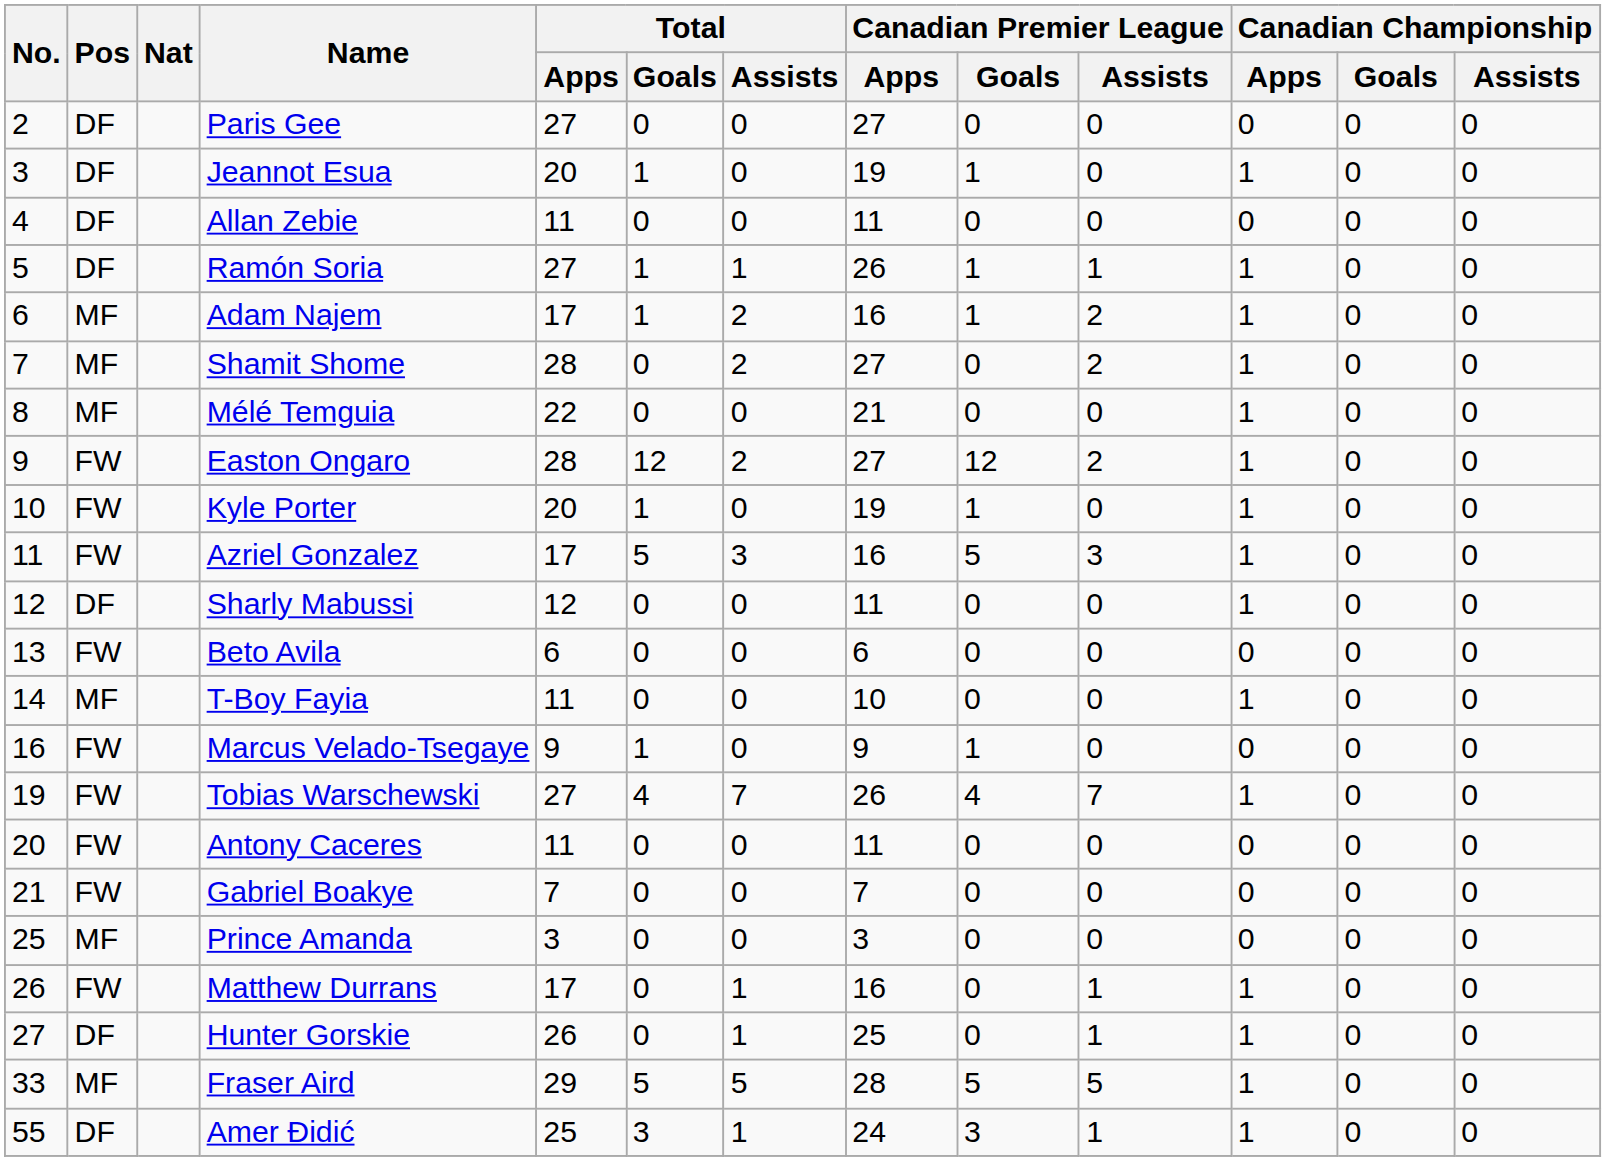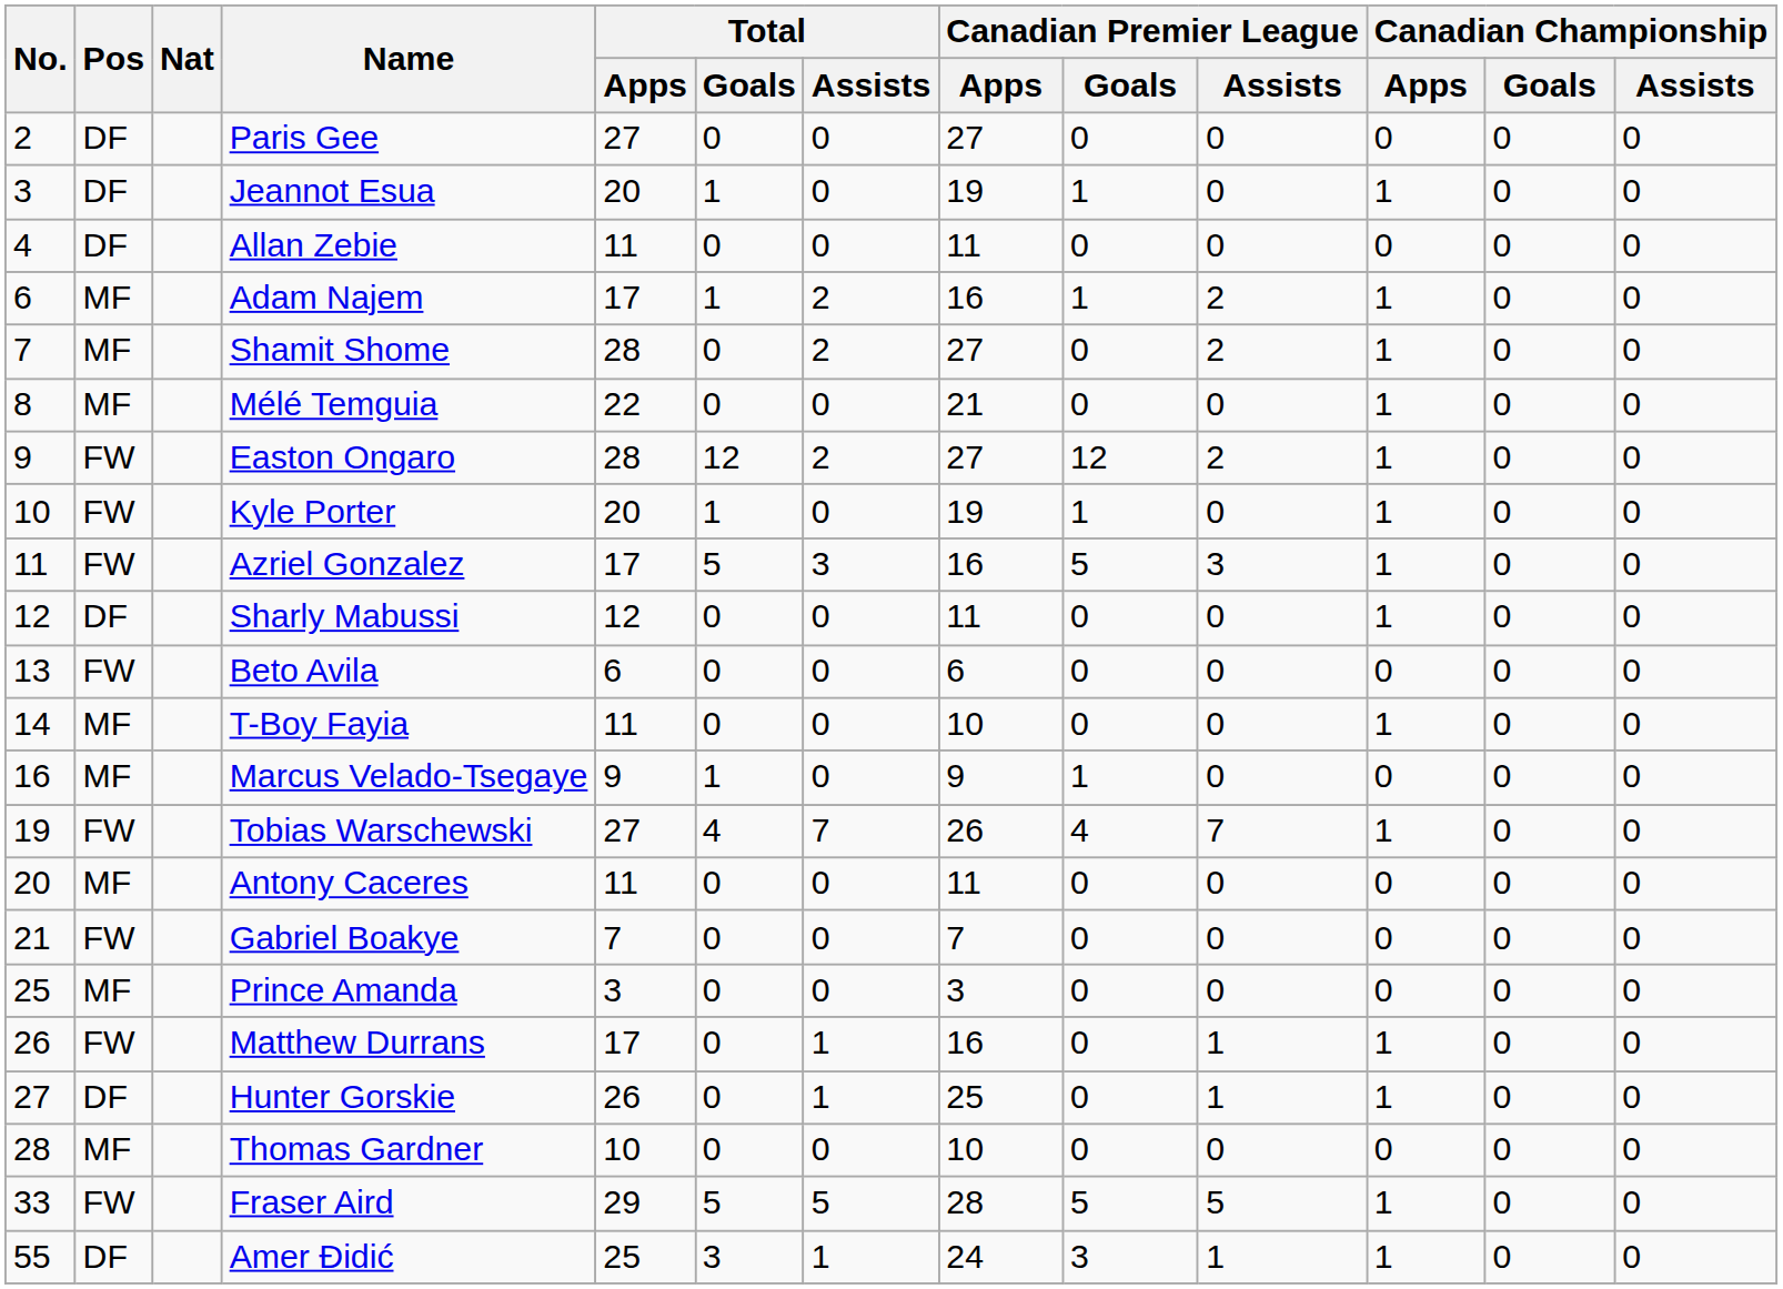 <table class="wikitable sortable">
 <tr>
 <th rowspan="2">No.</th>
 <th rowspan="2">Pos</th>
 <th rowspan="2">Nat</th>
 <th rowspan="2">Name</th>
 <th colspan="3">Total</th>
 <th colspan="3">Canadian Premier League</th>
 <th colspan="3">Canadian Championship</th>
 </tr>
 <tr>
 <th>Apps</th>
 <th>Goals</th>
 <th>Assists</th>
 <th>Apps</th>
 <th>Goals</th>
 <th>Assists</th>
 <th>Apps</th>
 <th>Goals</th>
 <th>Assists</th>
 </tr>
 <tr>
 <td>2</td>
 <td>DF</td>
 <td></td>
 <td><a href='#'>Paris Gee</a></td>
 <td>27</td>
 <td>0</td>
 <td>0</td>
 <td>27</td>
 <td>0</td>
 <td>0</td>
 <td>0</td>
 <td>0</td>
 <td>0</td>
 </tr>
 <tr>
 <td>3</td>
 <td>DF</td>
 <td></td>
 <td><a href='#'>Jeannot Esua</a></td>
 <td>20</td>
 <td>1</td>
 <td>0</td>
 <td>19</td>
 <td>1</td>
 <td>0</td>
 <td>1</td>
 <td>0</td>
 <td>0</td>
 </tr>
 <tr>
 <td>4</td>
 <td>DF</td>
 <td></td>
 <td><a href='#'>Allan Zebie</a></td>
 <td>11</td>
 <td>0</td>
 <td>0</td>
 <td>11</td>
 <td>0</td>
 <td>0</td>
 <td>0</td>
-<td>0</td>
-<td>0</td>
-</tr>
-<tr>
-<td>5</td>
-<td>DF</td>
-<td></td>
-<td><a href='#'>Ramón Soria</a></td>
-<td>27</td>
-<td>1</td>
-<td>1</td>
-<td>26</td>
-<td>1</td>
-<td>1</td>
-<td>1</td>
 <td>0</td>
 <td>0</td>
 </tr>
 <tr>
 <td>6</td>
 <td>MF</td>
 <td></td>
 <td><a href='#'>Adam Najem</a></td>
 <td>17</td>
 <td>1</td>
 <td>2</td>
 <td>16</td>
 <td>1</td>
 <td>2</td>
 <td>1</td>
 <td>0</td>
 <td>0</td>
 </tr>
 <tr>
 <td>7</td>
 <td>MF</td>
 <td></td>
 <td><a href='#'>Shamit Shome</a></td>
 <td>28</td>
 <td>0</td>
 <td>2</td>
 <td>27</td>
 <td>0</td>
 <td>2</td>
 <td>1</td>
 <td>0</td>
 <td>0</td>
 </tr>
 <tr>
 <td>8</td>
 <td>MF</td>
 <td></td>
 <td><a href='#'>Mélé Temguia</a></td>
 <td>22</td>
 <td>0</td>
 <td>0</td>
 <td>21</td>
 <td>0</td>
 <td>0</td>
 <td>1</td>
 <td>0</td>
 <td>0</td>
 </tr>
 <tr>
 <td>9</td>
 <td>FW</td>
 <td></td>
 <td><a href='#'>Easton Ongaro</a></td>
 <td>28</td>
 <td>12</td>
 <td>2</td>
 <td>27</td>
 <td>12</td>
 <td>2</td>
 <td>1</td>
 <td>0</td>
 <td>0</td>
 </tr>
 <tr>
 <td>10</td>
 <td>FW</td>
 <td></td>
 <td><a href='#'>Kyle Porter</a></td>
 <td>20</td>
 <td>1</td>
 <td>0</td>
 <td>19</td>
 <td>1</td>
 <td>0</td>
 <td>1</td>
 <td>0</td>
 <td>0</td>
 </tr>
 <tr>
 <td>11</td>
 <td>FW</td>
 <td></td>
 <td><a href='#'>Azriel Gonzalez</a></td>
 <td>17</td>
 <td>5</td>
 <td>3</td>
 <td>16</td>
 <td>5</td>
 <td>3</td>
 <td>1</td>
 <td>0</td>
 <td>0</td>
 </tr>
 <tr>
 <td>12</td>
 <td>DF</td>
 <td></td>
 <td><a href='#'>Sharly Mabussi</a></td>
 <td>12</td>
 <td>0</td>
 <td>0</td>
 <td>11</td>
 <td>0</td>
 <td>0</td>
 <td>1</td>
 <td>0</td>
 <td>0</td>
 </tr>
 <tr>
 <td>13</td>
 <td>FW</td>
 <td></td>
 <td><a href='#'>Beto Avila</a></td>
 <td>6</td>
 <td>0</td>
 <td>0</td>
 <td>6</td>
 <td>0</td>
 <td>0</td>
 <td>0</td>
 <td>0</td>
 <td>0</td>
 </tr>
 <tr>
 <td>14</td>
 <td>MF</td>
 <td></td>
 <td><a href='#'>T-Boy Fayia</a></td>
 <td>11</td>
 <td>0</td>
 <td>0</td>
 <td>10</td>
 <td>0</td>
 <td>0</td>
 <td>1</td>
 <td>0</td>
 <td>0</td>
 </tr>
 <tr>
 <td>16</td>
-<td>FW</td>
+<td>MF</td>
 <td></td>
 <td><a href='#'>Marcus Velado-Tsegaye</a></td>
 <td>9</td>
 <td>1</td>
 <td>0</td>
 <td>9</td>
 <td>1</td>
 <td>0</td>
 <td>0</td>
 <td>0</td>
 <td>0</td>
 </tr>
 <tr>
 <td>19</td>
 <td>FW</td>
 <td></td>
 <td><a href='#'>Tobias Warschewski</a></td>
 <td>27</td>
 <td>4</td>
 <td>7</td>
 <td>26</td>
 <td>4</td>
 <td>7</td>
 <td>1</td>
 <td>0</td>
 <td>0</td>
 </tr>
 <tr>
 <td>20</td>
-<td>FW</td>
+<td>MF</td>
 <td></td>
 <td><a href='#'>Antony Caceres</a></td>
 <td>11</td>
 <td>0</td>
 <td>0</td>
 <td>11</td>
 <td>0</td>
 <td>0</td>
 <td>0</td>
 <td>0</td>
 <td>0</td>
 </tr>
 <tr>
 <td>21</td>
 <td>FW</td>
 <td></td>
 <td><a href='#'>Gabriel Boakye</a></td>
 <td>7</td>
 <td>0</td>
 <td>0</td>
 <td>7</td>
 <td>0</td>
 <td>0</td>
 <td>0</td>
 <td>0</td>
 <td>0</td>
 </tr>
 <tr>
 <td>25</td>
 <td>MF</td>
 <td></td>
 <td><a href='#'>Prince Amanda</a></td>
 <td>3</td>
 <td>0</td>
 <td>0</td>
 <td>3</td>
 <td>0</td>
 <td>0</td>
 <td>0</td>
 <td>0</td>
 <td>0</td>
 </tr>
 <tr>
 <td>26</td>
 <td>FW</td>
 <td></td>
 <td><a href='#'>Matthew Durrans</a></td>
 <td>17</td>
 <td>0</td>
 <td>1</td>
 <td>16</td>
 <td>0</td>
 <td>1</td>
 <td>1</td>
 <td>0</td>
 <td>0</td>
 </tr>
 <tr>
 <td>27</td>
 <td>DF</td>
 <td></td>
 <td><a href='#'>Hunter Gorskie</a></td>
 <td>26</td>
 <td>0</td>
 <td>1</td>
 <td>25</td>
 <td>0</td>
 <td>1</td>
 <td>1</td>
 <td>0</td>
 <td>0</td>
 </tr>
 <tr>
+<td>28</td>
+<td>MF</td>
+<td></td>
+<td><a href='#'>Thomas Gardner</a></td>
+<td>10</td>
+<td>0</td>
+<td>0</td>
+<td>10</td>
+<td>0</td>
+<td>0</td>
+<td>0</td>
+<td>0</td>
+<td>0</td>
+</tr>
+<tr>
 <td>33</td>
-<td>MF</td>
+<td>FW</td>
 <td></td>
 <td><a href='#'>Fraser Aird</a></td>
 <td>29</td>
 <td>5</td>
 <td>5</td>
 <td>28</td>
 <td>5</td>
 <td>5</td>
 <td>1</td>
 <td>0</td>
 <td>0</td>
 </tr>
 <tr>
 <td>55</td>
 <td>DF</td>
 <td></td>
 <td><a href='#'>Amer Đidić</a></td>
 <td>25</td>
 <td>3</td>
 <td>1</td>
 <td>24</td>
 <td>3</td>
 <td>1</td>
 <td>1</td>
 <td>0</td>
 <td>0</td>
 </tr>
 </table>
